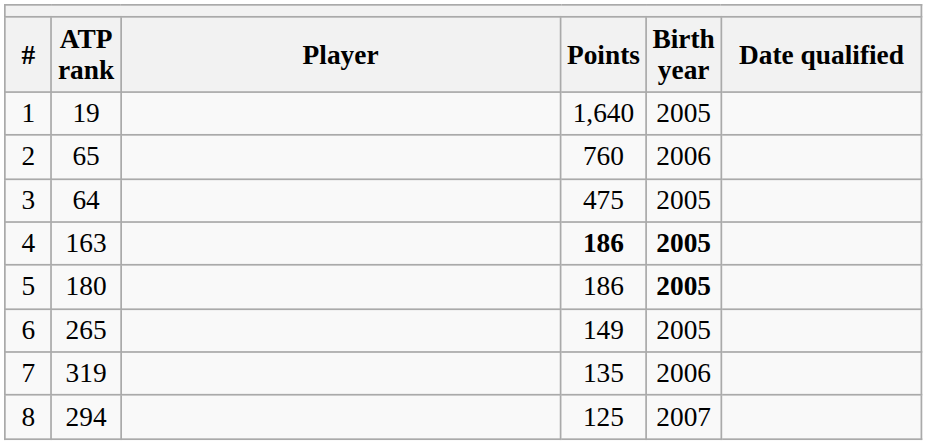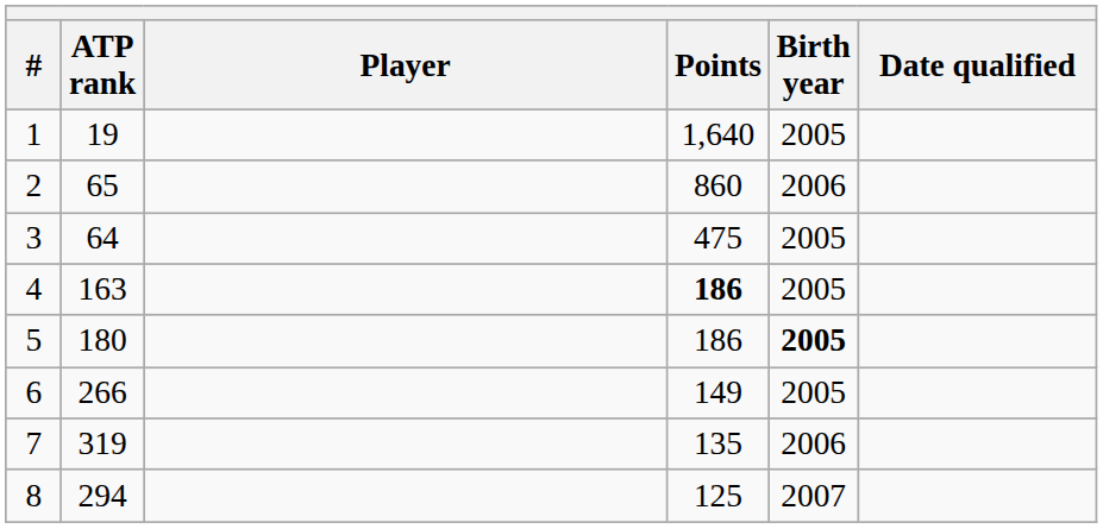 <table class=wikitable style=text-align:center>
 <tr>
 <th colspan="7"></th>
 </tr>
 <tr>
 <th width="20">#</th>
 <th width="20">ATP rank</th>
 <th width="250">Player</th>
 <th width="35">Points</th>
 <th width="25">Birth year</th>
 <th width="110">Date qualified</th>
 </tr>
 <tr>
 <td>1</td>
 <td>19</td>
 <td align="left"></td>
 <td>1,640</td>
 <td>2005</td>
 <td></td>
 </tr>
 <tr>
 <td>2</td>
 <td>65</td>
 <td align="left"></td>
-<td>760</td>
+<td>860</td>
 <td>2006</td>
 <td></td>
 </tr>
 <tr>
 <td>3</td>
 <td>64</td>
 <td align="left"></td>
 <td>475</td>
 <td>2005</td>
 <td></td>
 </tr>
 <tr>
 <td>4</td>
 <td>163</td>
 <td align="left"></td>
 <td><strong>186</strong></td>
-<td><strong>2005</strong></td>
+<td>2005</td>
 <td></td>
 </tr>
 <tr>
 <td>5</td>
 <td>180</td>
 <td align="left"></td>
 <td>186</td>
 <td><strong>2005</strong></td>
 <td></td>
 </tr>
 <tr>
 <td>6</td>
-<td>265</td>
+<td>266</td>
 <td align="left"></td>
 <td>149</td>
 <td>2005</td>
 <td></td>
 </tr>
 <tr>
 <td>7</td>
 <td>319</td>
 <td align="left"></td>
 <td>135</td>
 <td>2006</td>
 <td></td>
 </tr>
 <tr>
 <td>8</td>
 <td>294</td>
 <td align="left"></td>
 <td>125</td>
 <td>2007</td>
 <td></td>
 </tr>
 </table>
